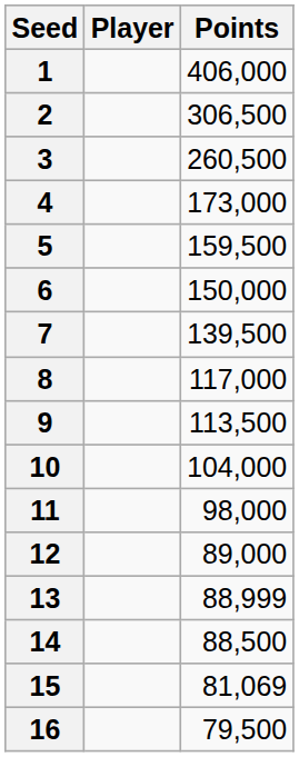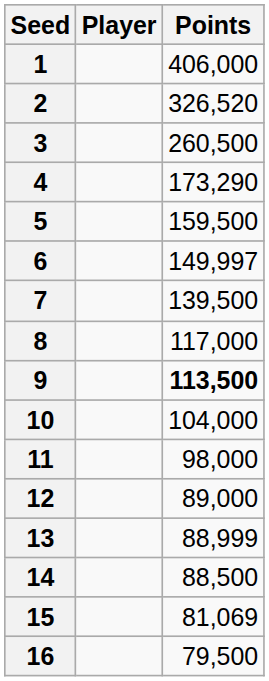 <table class="wikitable sortable" style="font-size: 95%">
 <tr>
 <th>Seed</th>
 <th>Player</th>
 <th>Points</th>
 </tr>
 <tr>
 <th align=center>1</th>
 <td data-sort-value="Trump"></td>
 <td align=right>406,000</td>
 </tr>
 <tr>
 <th align=center>2</th>
 <td data-sort-value="O'Sullivan"></td>
-<td align=right>306,500</td>
+<td align=right>326,520</td>
 </tr>
 <tr>
 <th align=center>3</th>
 <td data-sort-value="Zhang"></td>
 <td align=right>260,500</td>
 </tr>
 <tr>
 <th align=center>4</th>
 <td data-sort-value="Williams"></td>
-<td align=right>173,000</td>
+<td align=right>173,290</td>
 </tr>
 <tr>
 <th align=center>5</th>
 <td data-sort-value="Hawkins"></td>
 <td align=right>159,500</td>
 </tr>
 <tr>
 <th align=center>6</th>
 <td data-sort-value="Ding"></td>
-<td align=right>150,000</td>
+<td align=right>149,997</td>
 </tr>
 <tr>
 <th align=center>7</th>
 <td data-sort-value="Ford"></td>
 <td align=right>139,500</td>
 </tr>
 <tr>
 <th align=center>8</th>
 <td data-sort-value="Carter"></td>
 <td align=right>117,000</td>
 </tr>
 <tr>
 <th align=center>9</th>
 <td data-sort-value="Selby"></td>
-<td align=right>113,500</td>
+<td align=right><strong>113,500</strong></td>
 </tr>
 <tr>
 <th align=center>10</th>
 <td data-sort-value="Wilson"></td>
 <td align=right>104,000</td>
 </tr>
 <tr>
 <th align=center>11</th>
 <td data-sort-value="Saengkham"></td>
 <td align=right>98,000</td>
 </tr>
 <tr>
 <th align=center>12</th>
 <td data-sort-value="Higgins"></td>
 <td align=right>89,000</td>
 </tr>
 <tr>
 <th align=center>13</th>
 <td data-sort-value="Vafaei"></td>
 <td align=right>88,999</td>
 </tr>
 <tr>
 <th align=center>14</th>
 <td data-sort-value="Allen"></td>
 <td align=right>88,500</td>
 </tr>
 <tr>
 <th align=center>15</th>
 <td data-sort-value="Zhou"></td>
 <td align=right>81,069</td>
 </tr>
 <tr>
 <th align=center>16</th>
 <td data-sort-value="Lyu"></td>
 <td align=right>79,500</td>
 </tr>
 </table>
